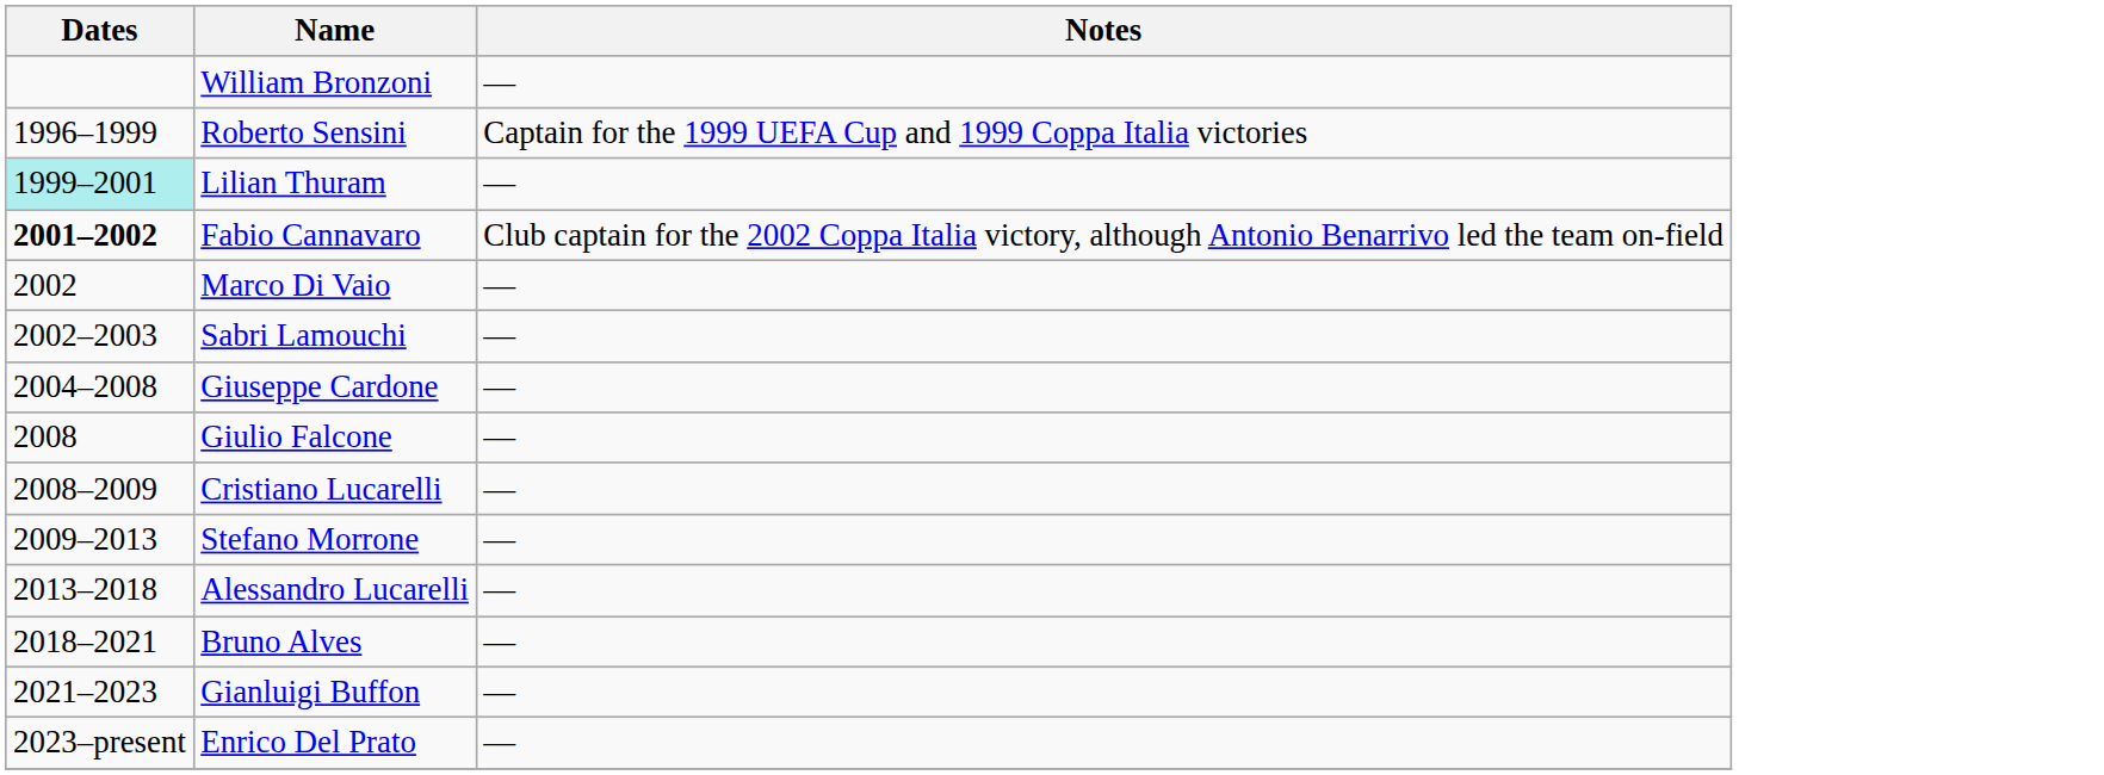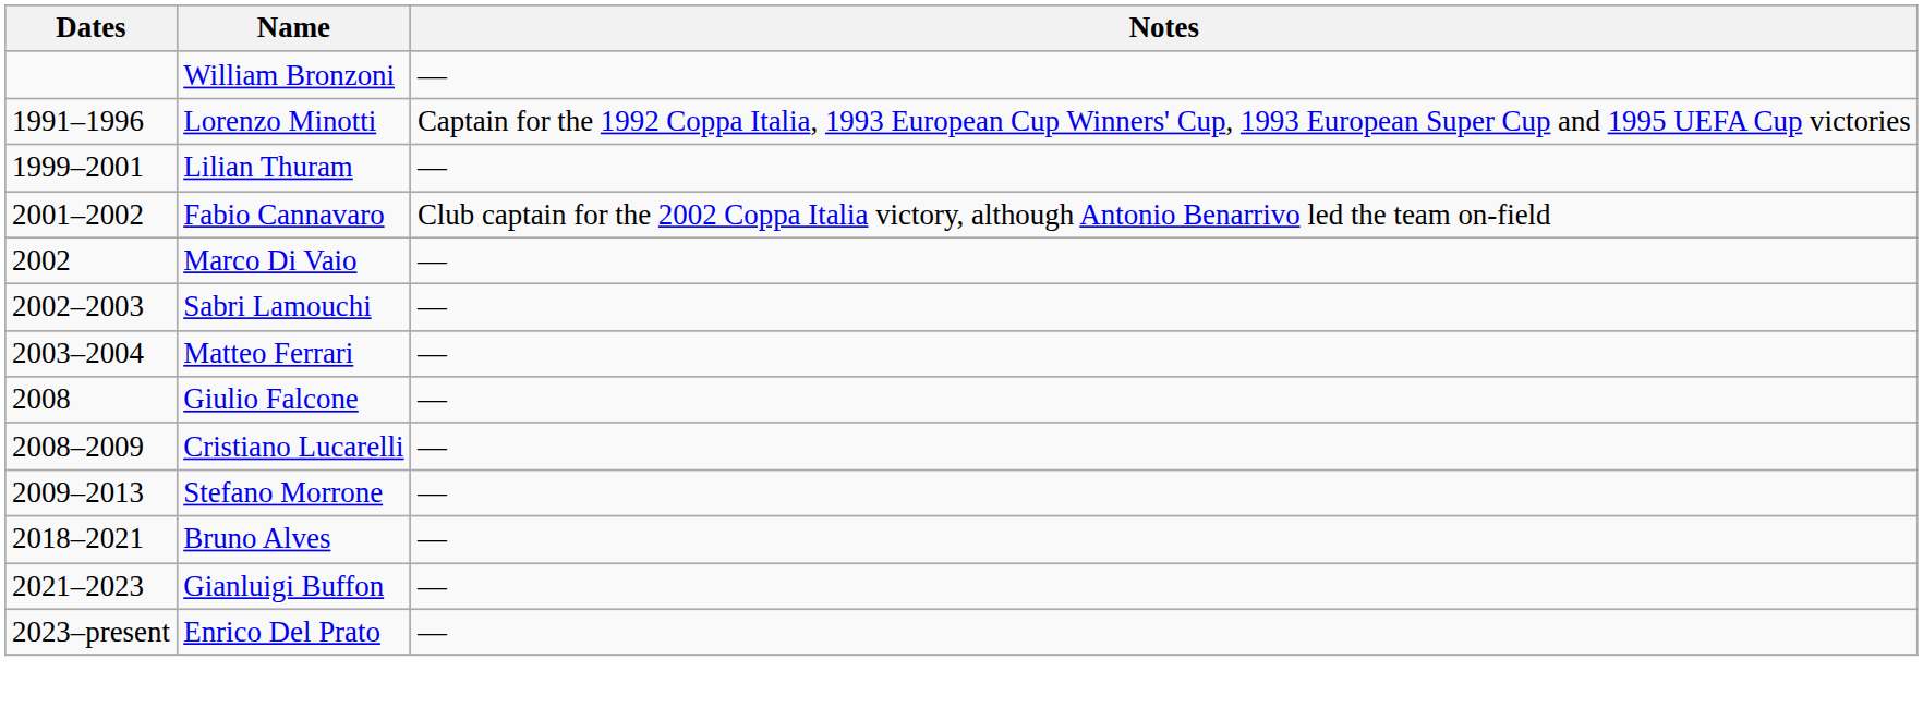 <table class="wikitable plainrowheaders unsortable">
 <tr>
 <th>Dates</th>
 <th>Name</th>
 <th>Notes</th>
 </tr>
 <tr>
 <td></td>
 <td> <a href='#'>William Bronzoni</a></td>
 <td>—</td>
 </tr>
 <tr>
-<td>1996–1999</td>
-<td> <a href='#'>Roberto Sensini</a></td>
-<td>Captain for the <a href='#'>1999 UEFA Cup</a> and <a href='#'>1999 Coppa Italia</a> victories</td>
+<td>1991–1996</td>
+<td> <a href='#'>Lorenzo Minotti</a></td>
+<td>Captain for the <a href='#'>1992 Coppa Italia</a>, <a href='#'>1993 European Cup Winners' Cup</a>, <a href='#'>1993 European Super Cup</a> and <a href='#'>1995 UEFA Cup</a> victories</td>
 </tr>
 <tr>
-<td style="background: paleturquoise;">1999–2001</td>
+<td>1999–2001</td>
 <td> <a href='#'>Lilian Thuram</a></td>
 <td>—</td>
 </tr>
 <tr>
-<td><strong>2001–2002</strong></td>
+<td>2001–2002</td>
 <td> <a href='#'>Fabio Cannavaro</a></td>
 <td>Club captain for the <a href='#'>2002 Coppa Italia</a> victory, although <a href='#'>Antonio Benarrivo</a> led the team on-field</td>
 </tr>
 <tr>
 <td>2002</td>
 <td> <a href='#'>Marco Di Vaio</a></td>
 <td>—</td>
 </tr>
 <tr>
 <td>2002–2003</td>
 <td> <a href='#'>Sabri Lamouchi</a></td>
 <td>—</td>
 </tr>
 <tr>
-<td>2004–2008</td>
-<td> <a href='#'>Giuseppe Cardone</a></td>
+<td>2003–2004</td>
+<td> <a href='#'>Matteo Ferrari</a></td>
 <td>—</td>
 </tr>
 <tr>
 <td>2008</td>
 <td> <a href='#'>Giulio Falcone</a></td>
 <td>—</td>
 </tr>
 <tr>
 <td>2008–2009</td>
 <td> <a href='#'>Cristiano Lucarelli</a></td>
 <td>—</td>
 </tr>
 <tr>
 <td>2009–2013</td>
 <td> <a href='#'>Stefano Morrone</a></td>
-<td>—</td>
-</tr>
-<tr>
-<td>2013–2018</td>
-<td> <a href='#'>Alessandro Lucarelli</a></td>
 <td>—</td>
 </tr>
 <tr>
 <td>2018–2021</td>
 <td> <a href='#'>Bruno Alves</a></td>
 <td>—</td>
 </tr>
 <tr>
 <td>2021–2023</td>
 <td> <a href='#'>Gianluigi Buffon</a></td>
 <td>—</td>
 </tr>
 <tr>
 <td>2023–present</td>
 <td> <a href='#'>Enrico Del Prato</a></td>
 <td>—</td>
 </tr>
 <tr>
 </tr>
 </table>
